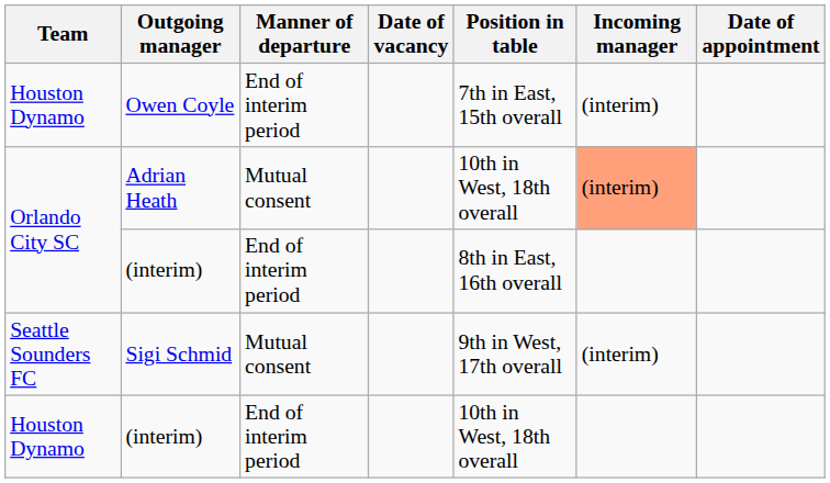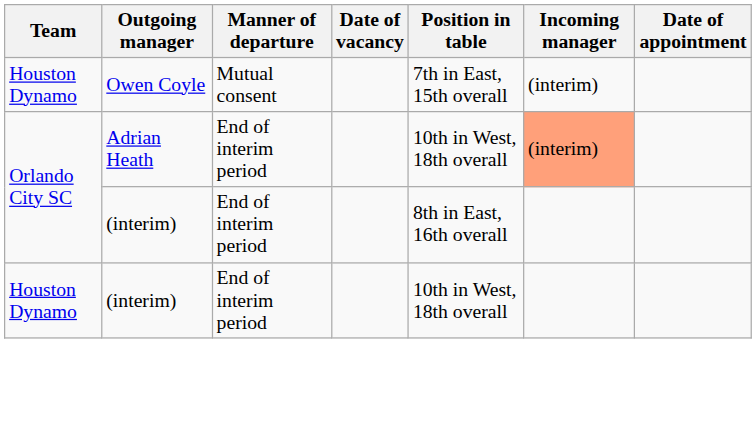 <table class="wikitable sortable">
 <tr>
 <th>Team</th>
 <th>Outgoing manager</th>
 <th>Manner of departure</th>
 <th>Date of <br> vacancy</th>
 <th>Position in table</th>
 <th>Incoming manager</th>
 <th>Date of <br> appointment</th>
 </tr>
 <tr>
 <td><a href='#'>Houston Dynamo</a></td>
 <td> <a href='#'>Owen Coyle</a></td>
-<td>End of interim period</td>
+<td>Mutual consent</td>
 <td></td>
 <td>7th in East, 15th overall</td>
 <td>  (interim)</td>
 <td></td>
 </tr>
 <tr>
 <td rowspan=2><a href='#'>Orlando City SC</a></td>
 <td> <a href='#'>Adrian Heath</a></td>
-<td>Mutual consent</td>
+<td>End of interim period</td>
 <td></td>
 <td>10th in West, 18th overall</td>
 <td style="background: lightsalmon;">  (interim)</td>
 <td></td>
 </tr>
 <tr>
 <td>  (interim)</td>
 <td>End of interim period</td>
 <td></td>
 <td>8th in East, 16th overall</td>
 <td> </td>
 <td></td>
 </tr>
 <tr>
-<td><a href='#'>Seattle Sounders FC</a></td>
-<td> <a href='#'>Sigi Schmid</a></td>
-<td>Mutual consent</td>
-<td></td>
-<td>9th in West, 17th overall</td>
-<td>  (interim)</td>
-<td></td>
-</tr>
-<tr>
 <td><a href='#'>Houston Dynamo</a></td>
 <td>  (interim)</td>
 <td>End of interim period</td>
 <td></td>
 <td>10th in West, 18th overall</td>
 <td> </td>
 <td></td>
 </tr>
 </table>
